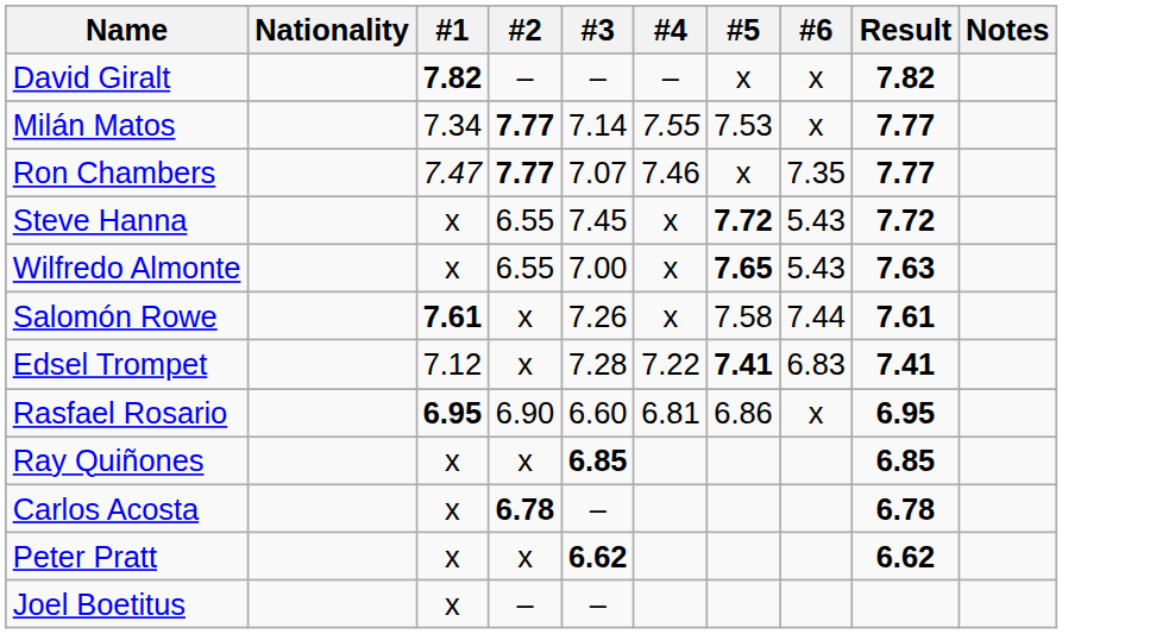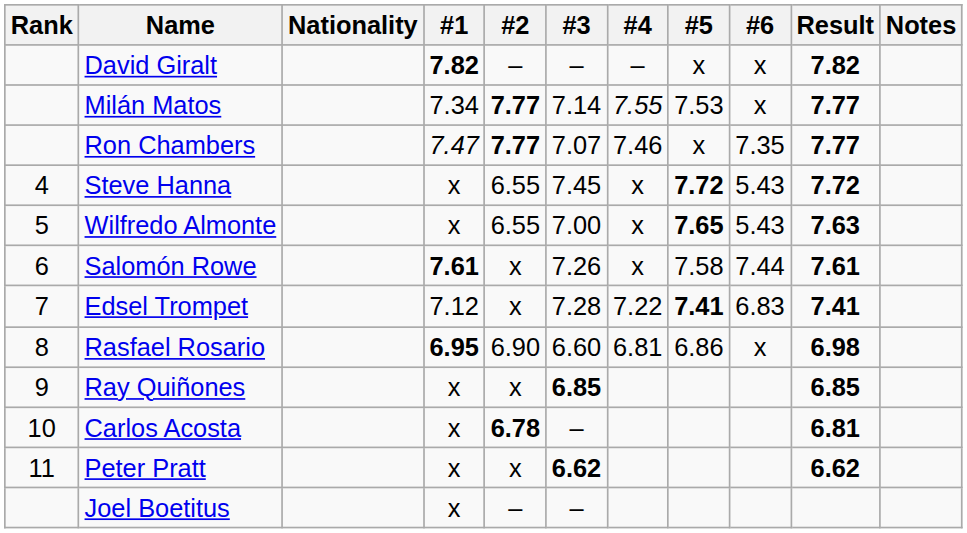 <table class="wikitable sortable" style="text-align:center;font-size:95%">
 <tr>
+<th>Rank</th>
 <th>Name</th>
 <th>Nationality</th>
 <th>#1</th>
 <th>#2</th>
 <th>#3</th>
 <th>#4</th>
 <th>#5</th>
 <th>#6</th>
 <th>Result</th>
 <th>Notes</th>
 </tr>
 <tr>
+<td></td>
 <td align=left><a href='#'>David Giralt</a></td>
 <td align=left></td>
 <td><strong>7.82</strong></td>
 <td>–</td>
 <td>–</td>
 <td>–</td>
 <td>x</td>
 <td>x</td>
 <td><strong>7.82</strong></td>
 <td></td>
 </tr>
 <tr>
+<td></td>
 <td align=left><a href='#'>Milán Matos</a></td>
 <td align=left></td>
 <td>7.34</td>
 <td><strong>7.77</strong></td>
 <td>7.14</td>
 <td><em>7.55</em></td>
 <td>7.53</td>
 <td>x</td>
 <td><strong>7.77</strong></td>
 <td></td>
 </tr>
 <tr>
+<td></td>
 <td align=left><a href='#'>Ron Chambers</a></td>
 <td align=left></td>
 <td><em>7.47</em></td>
 <td><strong>7.77</strong></td>
 <td>7.07</td>
 <td>7.46</td>
 <td>x</td>
 <td>7.35</td>
 <td><strong>7.77</strong></td>
 <td></td>
 </tr>
 <tr>
+<td>4</td>
 <td align=left><a href='#'>Steve Hanna</a></td>
 <td align=left></td>
 <td>x</td>
 <td>6.55</td>
 <td>7.45</td>
 <td>x</td>
 <td><strong>7.72</strong></td>
 <td>5.43</td>
 <td><strong>7.72</strong></td>
 <td></td>
 </tr>
 <tr>
+<td>5</td>
 <td align=left><a href='#'>Wilfredo Almonte</a></td>
 <td align=left></td>
 <td>x</td>
 <td>6.55</td>
 <td>7.00</td>
 <td>x</td>
 <td><strong>7.65</strong></td>
 <td>5.43</td>
 <td><strong>7.63</strong></td>
 <td></td>
 </tr>
 <tr>
+<td>6</td>
 <td align=left><a href='#'>Salomón Rowe</a></td>
 <td align=left></td>
 <td><strong>7.61</strong></td>
 <td>x</td>
 <td>7.26</td>
 <td>x</td>
 <td>7.58</td>
 <td>7.44</td>
 <td><strong>7.61</strong></td>
 <td></td>
 </tr>
 <tr>
+<td>7</td>
 <td align=left><a href='#'>Edsel Trompet</a></td>
 <td align=left></td>
 <td>7.12</td>
 <td>x</td>
 <td>7.28</td>
 <td>7.22</td>
 <td><strong>7.41</strong></td>
 <td>6.83</td>
 <td><strong>7.41</strong></td>
 <td></td>
 </tr>
 <tr>
+<td>8</td>
 <td align=left><a href='#'>Rasfael Rosario</a></td>
 <td align=left></td>
 <td><strong>6.95</strong></td>
 <td>6.90</td>
 <td>6.60</td>
 <td>6.81</td>
 <td>6.86</td>
 <td>x</td>
-<td><strong>6.95</strong></td>
+<td><strong>6.98</strong></td>
 <td></td>
 </tr>
 <tr>
+<td>9</td>
 <td align=left><a href='#'>Ray Quiñones</a></td>
 <td align=left></td>
 <td>x</td>
 <td>x</td>
 <td><strong>6.85</strong></td>
 <td></td>
 <td></td>
 <td></td>
 <td><strong>6.85</strong></td>
 <td></td>
 </tr>
 <tr>
+<td>10</td>
 <td align=left><a href='#'>Carlos Acosta</a></td>
 <td align=left></td>
 <td>x</td>
 <td><strong>6.78</strong></td>
 <td>–</td>
 <td></td>
 <td></td>
 <td></td>
-<td><strong>6.78</strong></td>
+<td><strong>6.81</strong></td>
 <td></td>
 </tr>
 <tr>
+<td>11</td>
 <td align=left><a href='#'>Peter Pratt</a></td>
 <td align=left></td>
 <td>x</td>
 <td>x</td>
 <td><strong>6.62</strong></td>
 <td></td>
 <td></td>
 <td></td>
 <td><strong>6.62</strong></td>
 <td></td>
 </tr>
 <tr>
+<td></td>
 <td align=left><a href='#'>Joel Boetitus</a></td>
 <td align=left></td>
 <td>x</td>
 <td>–</td>
 <td>–</td>
 <td></td>
 <td></td>
 <td></td>
 <td></td>
 <td></td>
 </tr>
 </table>
